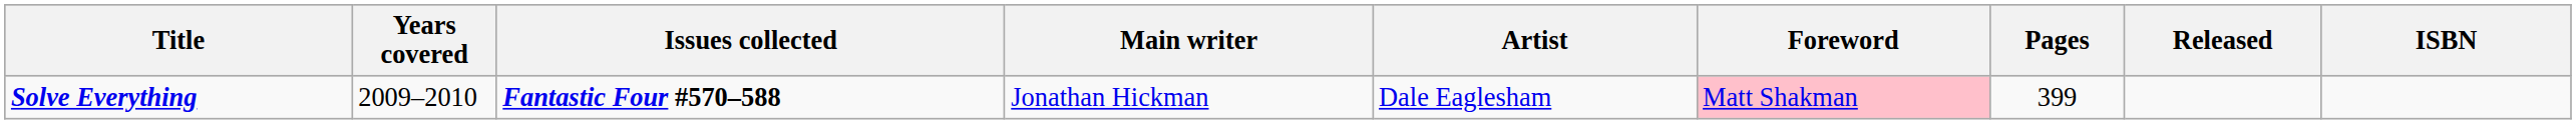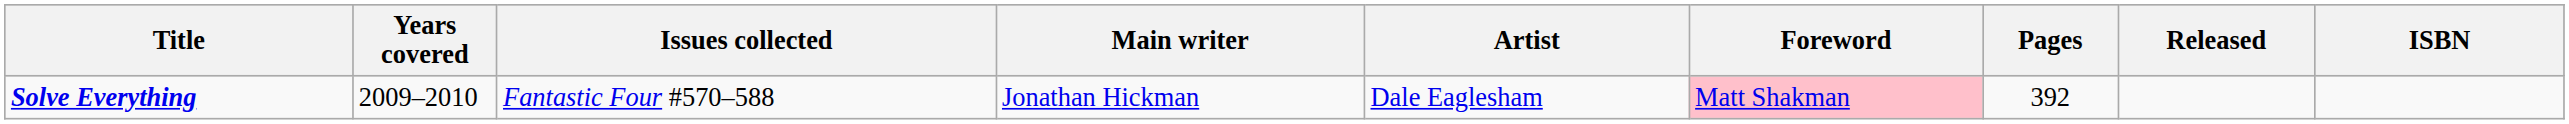 <table class="wikitable sortable" width=98%>
 <tr>
 <th>Title</th>
 <th style="width: 5em;">Years covered</th>
 <th class="unsortable">Issues collected</th>
 <th>Main writer</th>
 <th>Artist</th>
 <th>Foreword</th>
 <th>Pages</th>
 <th>Released</th>
 <th class="unsortable" style="width: 9em;">ISBN</th>
 </tr>
 <tr>
 <td><a href='#'><strong><em>Solve Everything</em></strong></a></td>
 <td>2009–2010</td>
-<td><strong><a href='#'><em>Fantastic Four</em></a> #570–588</strong></td>
+<td><a href='#'><em>Fantastic Four</em></a> #570–588</td>
 <td><a href='#'>Jonathan Hickman</a></td>
 <td><a href='#'>Dale Eaglesham</a></td>
 <td style="background: pink;"><a href='#'>Matt Shakman</a></td>
-<td style="text-align: center;">399</td>
+<td style="text-align: center;">392</td>
 <td></td>
 <td></td>
 </tr>
 </table>
